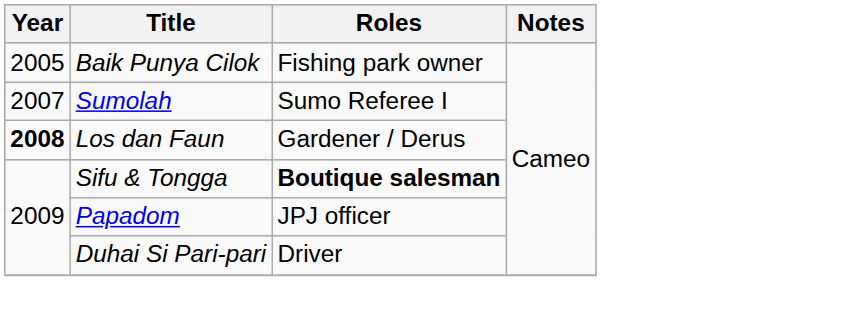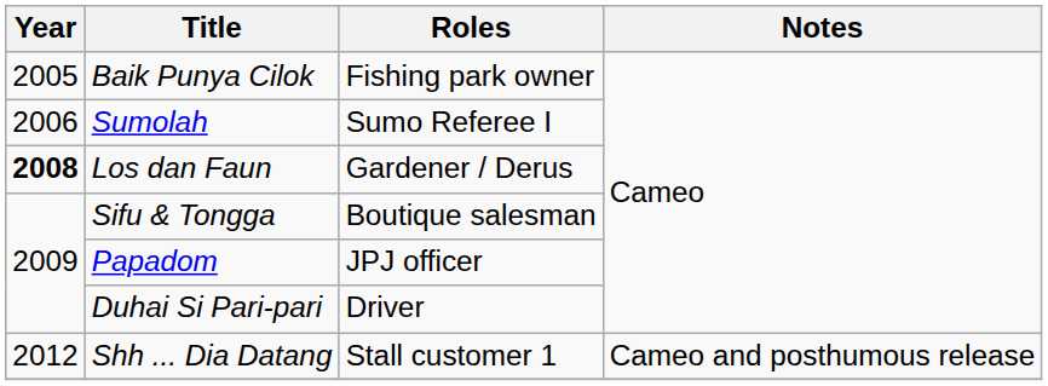 <table class=wikitable>
 <tr>
 <th>Year</th>
 <th>Title</th>
 <th>Roles</th>
 <th>Notes</th>
 </tr>
 <tr>
 <td>2005</td>
 <td><em>Baik Punya Cilok</em></td>
 <td>Fishing park owner</td>
 <td rowspan="6">Cameo</td>
 </tr>
 <tr>
-<td>2007</td>
+<td>2006</td>
 <td><em><a href='#'>Sumolah</a></em></td>
 <td>Sumo Referee I</td>
 </tr>
 <tr>
 <td><strong>2008</strong></td>
 <td><em>Los dan Faun</em></td>
 <td>Gardener / Derus</td>
 </tr>
 <tr>
 <td rowspan="3">2009</td>
 <td><em>Sifu & Tongga</em></td>
-<td><strong>Boutique salesman</strong></td>
+<td>Boutique salesman</td>
 </tr>
 <tr>
 <td><em><a href='#'>Papadom</a></em></td>
 <td>JPJ officer</td>
 </tr>
 <tr>
 <td><em>Duhai Si Pari-pari</em></td>
 <td>Driver</td>
 </tr>
 <tr>
+<td>2012</td>
+<td><em>Shh ... Dia Datang</em></td>
+<td>Stall customer 1</td>
+<td>Cameo and posthumous release</td>
+</tr>
+<tr>
 </tr>
 </table>
